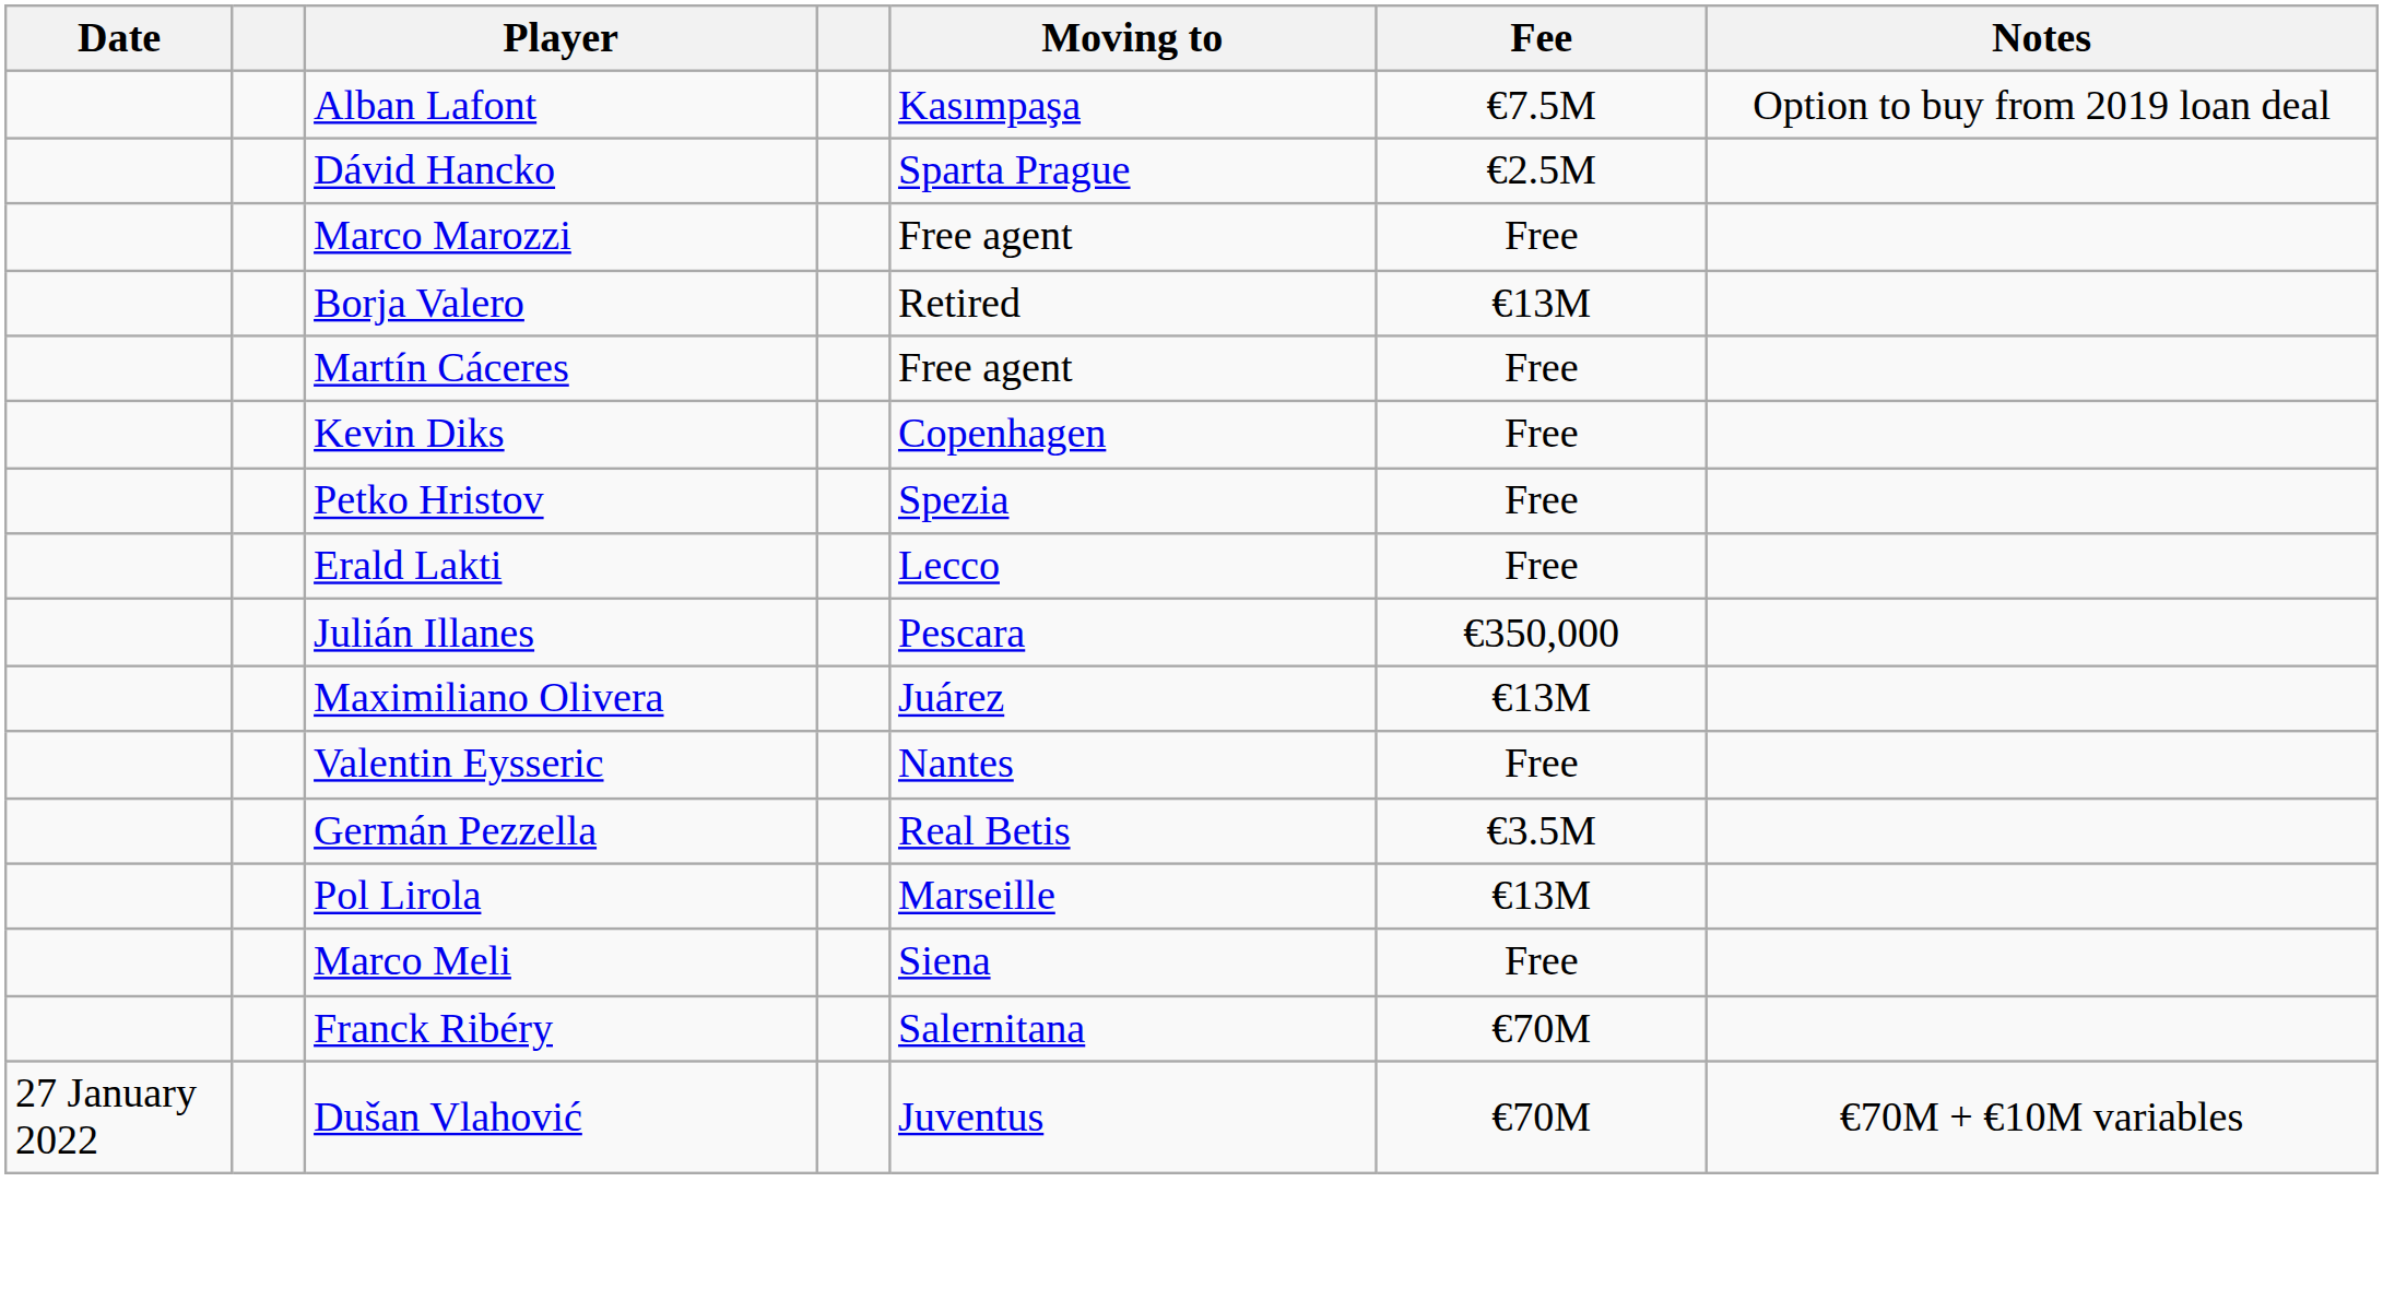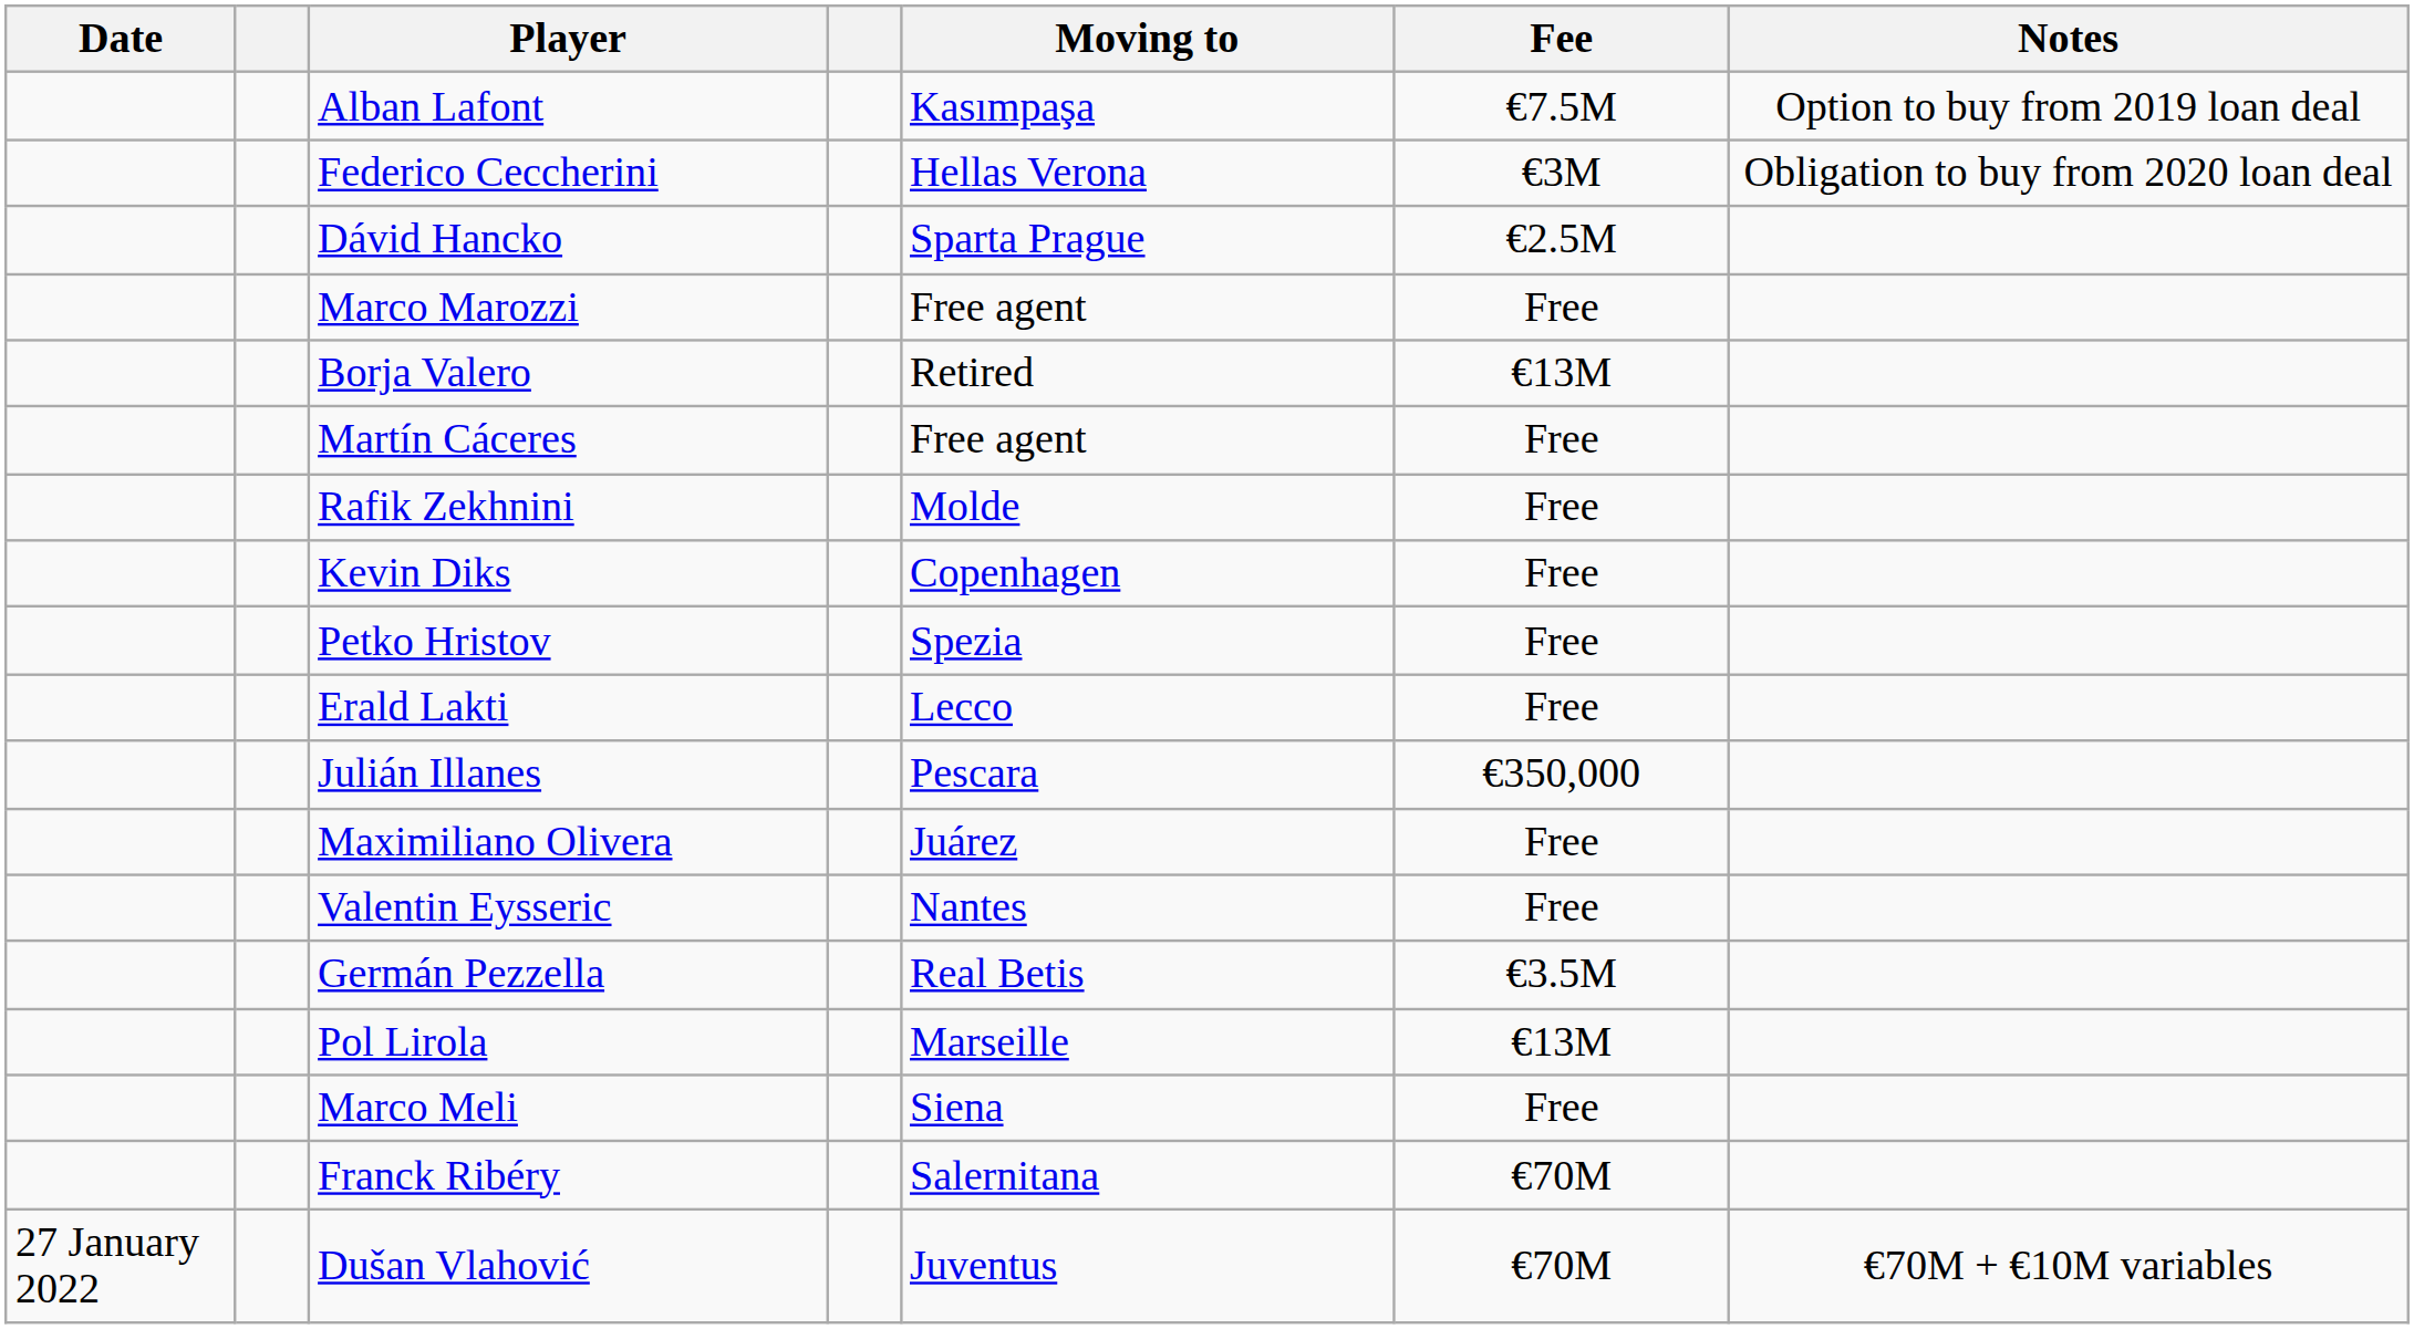 <table class="wikitable sortable">
 <tr>
 <th style="width:80px;">Date</th>
 <th style="width:20px;"></th>
 <th style="width:190px;">Player</th>
 <th style="width:20px;"></th>
 <th style="width:180px;">Moving to</th>
 <th style="width:120px;" class="unsortable">Fee</th>
 <th style="width:250px;" class="unsortable">Notes</th>
 </tr>
 <tr>
 <td></td>
 <td align="center"></td>
 <td> <a href='#'>Alban Lafont</a></td>
 <td align="center"></td>
 <td> <a href='#'>Kasımpaşa</a></td>
 <td align="center">€7.5M</td>
 <td align="center">Option to buy from 2019 loan deal</td>
+</tr>
+<tr>
+<td></td>
+<td align="center"></td>
+<td> <a href='#'>Federico Ceccherini</a></td>
+<td align="center"></td>
+<td> <a href='#'>Hellas Verona</a></td>
+<td align="center">€3M</td>
+<td align="center">Obligation to buy from 2020 loan deal</td>
 </tr>
 <tr>
 <td></td>
 <td align="center"></td>
 <td> <a href='#'>Dávid Hancko</a></td>
 <td align="center"></td>
 <td> <a href='#'>Sparta Prague</a></td>
 <td align="center">€2.5M</td>
 <td align="center"></td>
 </tr>
 <tr>
 <td></td>
 <td align="center"></td>
 <td> <a href='#'>Marco Marozzi</a></td>
 <td align="center"></td>
 <td>Free agent</td>
 <td align="center">Free</td>
 <td align="center"></td>
 </tr>
 <tr>
 <td></td>
 <td align="center"></td>
 <td> <a href='#'>Borja Valero</a></td>
 <td align="center"></td>
 <td>Retired</td>
 <td align="center">€13M</td>
 <td align="center"></td>
 </tr>
 <tr>
 <td></td>
 <td align="center"></td>
 <td> <a href='#'>Martín Cáceres</a></td>
 <td align="center"></td>
 <td>Free agent</td>
+<td align="center">Free</td>
+<td align="center"></td>
+</tr>
+<tr>
+<td></td>
+<td align="center"></td>
+<td> <a href='#'>Rafik Zekhnini</a></td>
+<td align="center"></td>
+<td> <a href='#'>Molde</a></td>
 <td align="center">Free</td>
 <td align="center"></td>
 </tr>
 <tr>
 <td></td>
 <td align="center"></td>
 <td> <a href='#'>Kevin Diks</a></td>
 <td align="center"></td>
 <td> <a href='#'>Copenhagen</a></td>
 <td align="center">Free</td>
 <td align="center"></td>
 </tr>
 <tr>
 <td></td>
 <td align="center"></td>
 <td> <a href='#'>Petko Hristov</a></td>
 <td align="center"></td>
 <td> <a href='#'>Spezia</a></td>
 <td align="center">Free</td>
 <td align="center"></td>
 </tr>
 <tr>
 <td></td>
 <td align="center"></td>
 <td> <a href='#'>Erald Lakti</a></td>
 <td align="center"></td>
 <td> <a href='#'>Lecco</a></td>
 <td align="center">Free</td>
 <td align="center"></td>
 </tr>
 <tr>
 <td></td>
 <td align="center"></td>
 <td> <a href='#'>Julián Illanes</a></td>
 <td align="center"></td>
 <td> <a href='#'>Pescara</a></td>
 <td align="center">€350,000</td>
 <td align="center"></td>
 </tr>
 <tr>
 <td></td>
 <td align="center"></td>
 <td> <a href='#'>Maximiliano Olivera</a></td>
 <td align="center"></td>
 <td> <a href='#'>Juárez</a></td>
-<td align="center">€13M</td>
+<td align="center">Free</td>
 <td align="center"></td>
 </tr>
 <tr>
 <td></td>
 <td align="center"></td>
 <td> <a href='#'>Valentin Eysseric</a></td>
 <td align="center"></td>
 <td> <a href='#'>Nantes</a></td>
 <td align="center">Free</td>
 <td align="center"></td>
 </tr>
 <tr>
 <td></td>
 <td align="center"></td>
 <td> <a href='#'>Germán Pezzella</a></td>
 <td align="center"></td>
 <td> <a href='#'>Real Betis</a></td>
 <td align="center">€3.5M</td>
 <td align="center"></td>
 </tr>
 <tr>
 <td></td>
 <td align="center"></td>
 <td> <a href='#'>Pol Lirola</a></td>
 <td align="center"></td>
 <td> <a href='#'>Marseille</a></td>
 <td align="center">€13M</td>
 <td align="center"></td>
 </tr>
 <tr>
 <td></td>
 <td align="center"></td>
 <td> <a href='#'>Marco Meli</a></td>
 <td align="center"></td>
 <td> <a href='#'>Siena</a></td>
 <td align="center">Free</td>
 <td align="center"></td>
 </tr>
 <tr>
 <td></td>
 <td align="center"></td>
 <td> <a href='#'>Franck Ribéry</a></td>
 <td align="center"></td>
 <td> <a href='#'>Salernitana</a></td>
 <td align="center">€70M</td>
 <td align="center"></td>
 </tr>
 <tr>
 <td>27 January 2022</td>
 <td align="center"></td>
 <td> <a href='#'>Dušan Vlahović</a></td>
 <td align="center"></td>
 <td> <a href='#'>Juventus</a></td>
 <td align="center">€70M</td>
 <td align="center">€70M + €10M variables</td>
 </tr>
 </table>
